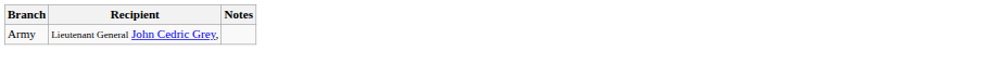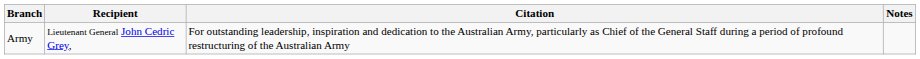 <table class="wikitable" style="font-size:95%;">
 <tr>
 <th>Branch</th>
 <th>Recipient</th>
+<th>Citation</th>
 <th>Notes</th>
 </tr>
 <tr>
 <td>Army</td>
 <td><small>Lieutenant General</small> <a href='#'>John Cedric Grey</a>, </td>
+<td>For outstanding leadership, inspiration and dedication to the Australian Army, particularly as Chief of the General Staff during a period of profound restructuring of the Australian Army</td>
 <td></td>
 </tr>
 </table>
